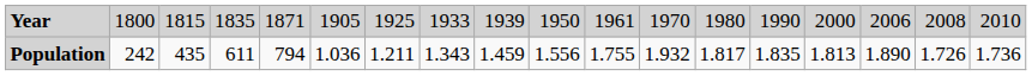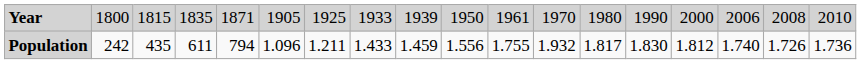 <table class="wikitable">
 <tr align="right" bgcolor="lightgrey">
 <td align="left" bgcolor="lightgrey"><strong>Year</strong></td>
 <td>1800</td>
 <td>1815</td>
 <td>1835</td>
 <td>1871</td>
 <td>1905</td>
 <td>1925</td>
 <td>1933</td>
 <td>1939</td>
 <td>1950</td>
 <td>1961</td>
 <td>1970</td>
 <td>1980</td>
 <td>1990</td>
 <td>2000</td>
 <td>2006</td>
 <td>2008</td>
 <td>2010</td>
 </tr>
 <tr align="right">
 <td align="left" bgcolor="lightgrey"><strong>Population</strong></td>
 <td>242</td>
 <td>435</td>
 <td>611</td>
 <td>794</td>
-<td>1.036</td>
+<td>1.096</td>
 <td>1.211</td>
-<td>1.343</td>
+<td>1.433</td>
 <td>1.459</td>
 <td>1.556</td>
 <td>1.755</td>
 <td>1.932</td>
 <td>1.817</td>
-<td>1.835</td>
-<td>1.813</td>
-<td>1.890</td>
+<td>1.830</td>
+<td>1.812</td>
+<td>1.740</td>
 <td>1.726</td>
 <td>1.736</td>
 </tr>
 </table>
